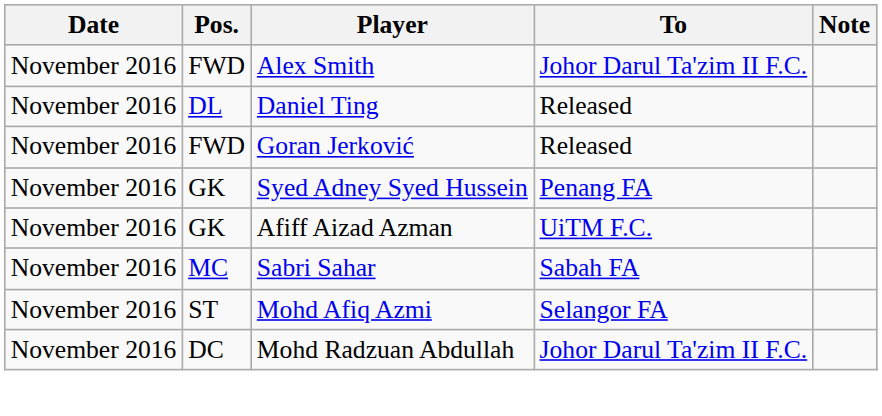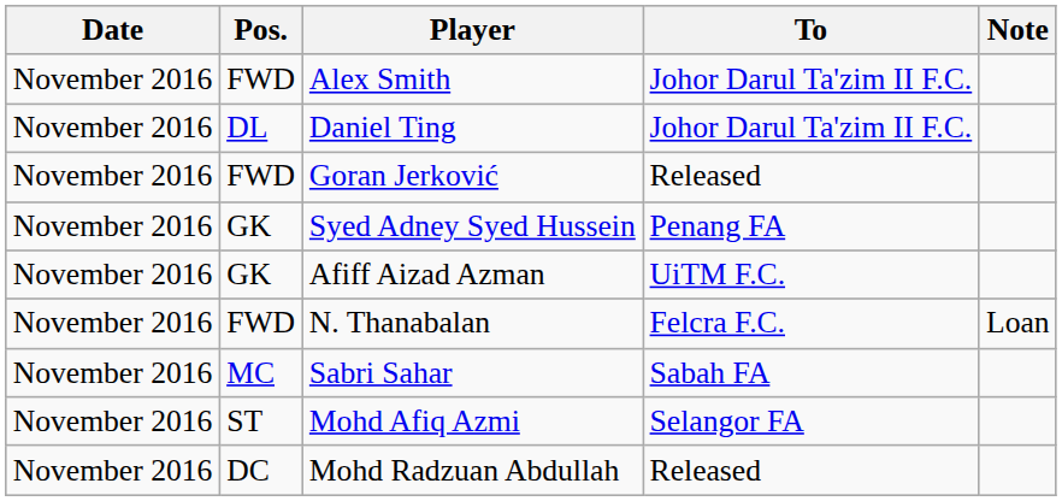 <table class="wikitable sortable">
 <tr>
 <th>Date</th>
 <th>Pos.</th>
 <th>Player</th>
 <th>To</th>
 <th>Note</th>
 </tr>
 <tr>
 <td>November 2016</td>
 <td>FWD</td>
 <td> <a href='#'>Alex Smith</a></td>
 <td> <a href='#'>Johor Darul Ta'zim II F.C.</a></td>
 <td></td>
 </tr>
 <tr>
 <td>November 2016</td>
 <td><a href='#'>DL</a></td>
 <td> <a href='#'>Daniel Ting</a></td>
-<td>Released</td>
+<td> <a href='#'>Johor Darul Ta'zim II F.C.</a></td>
 <td></td>
 </tr>
 <tr>
 <td>November 2016</td>
 <td>FWD</td>
 <td> <a href='#'>Goran Jerković</a></td>
 <td>Released</td>
 <td></td>
 </tr>
 <tr>
 <td>November 2016</td>
 <td>GK</td>
 <td> <a href='#'>Syed Adney Syed Hussein</a></td>
 <td> <a href='#'>Penang FA</a></td>
 <td></td>
 </tr>
 <tr>
 <td>November 2016</td>
 <td>GK</td>
 <td> Afiff Aizad Azman</td>
 <td> <a href='#'>UiTM F.C.</a></td>
 <td></td>
 </tr>
 <tr>
 <td>November 2016</td>
+<td>FWD</td>
+<td> N. Thanabalan</td>
+<td> <a href='#'>Felcra F.C.</a></td>
+<td>Loan</td>
+</tr>
+<tr>
+<td>November 2016</td>
 <td><a href='#'>MC</a></td>
 <td> <a href='#'>Sabri Sahar</a></td>
 <td> <a href='#'>Sabah FA</a></td>
 <td></td>
 </tr>
 <tr>
 <td>November 2016</td>
 <td>ST</td>
 <td> <a href='#'>Mohd Afiq Azmi</a></td>
 <td> <a href='#'>Selangor FA</a></td>
 <td></td>
 </tr>
 <tr>
 <td>November 2016</td>
 <td>DC</td>
 <td> Mohd Radzuan Abdullah</td>
-<td> <a href='#'>Johor Darul Ta'zim II F.C.</a></td>
+<td>Released</td>
 <td></td>
 </tr>
 </table>
